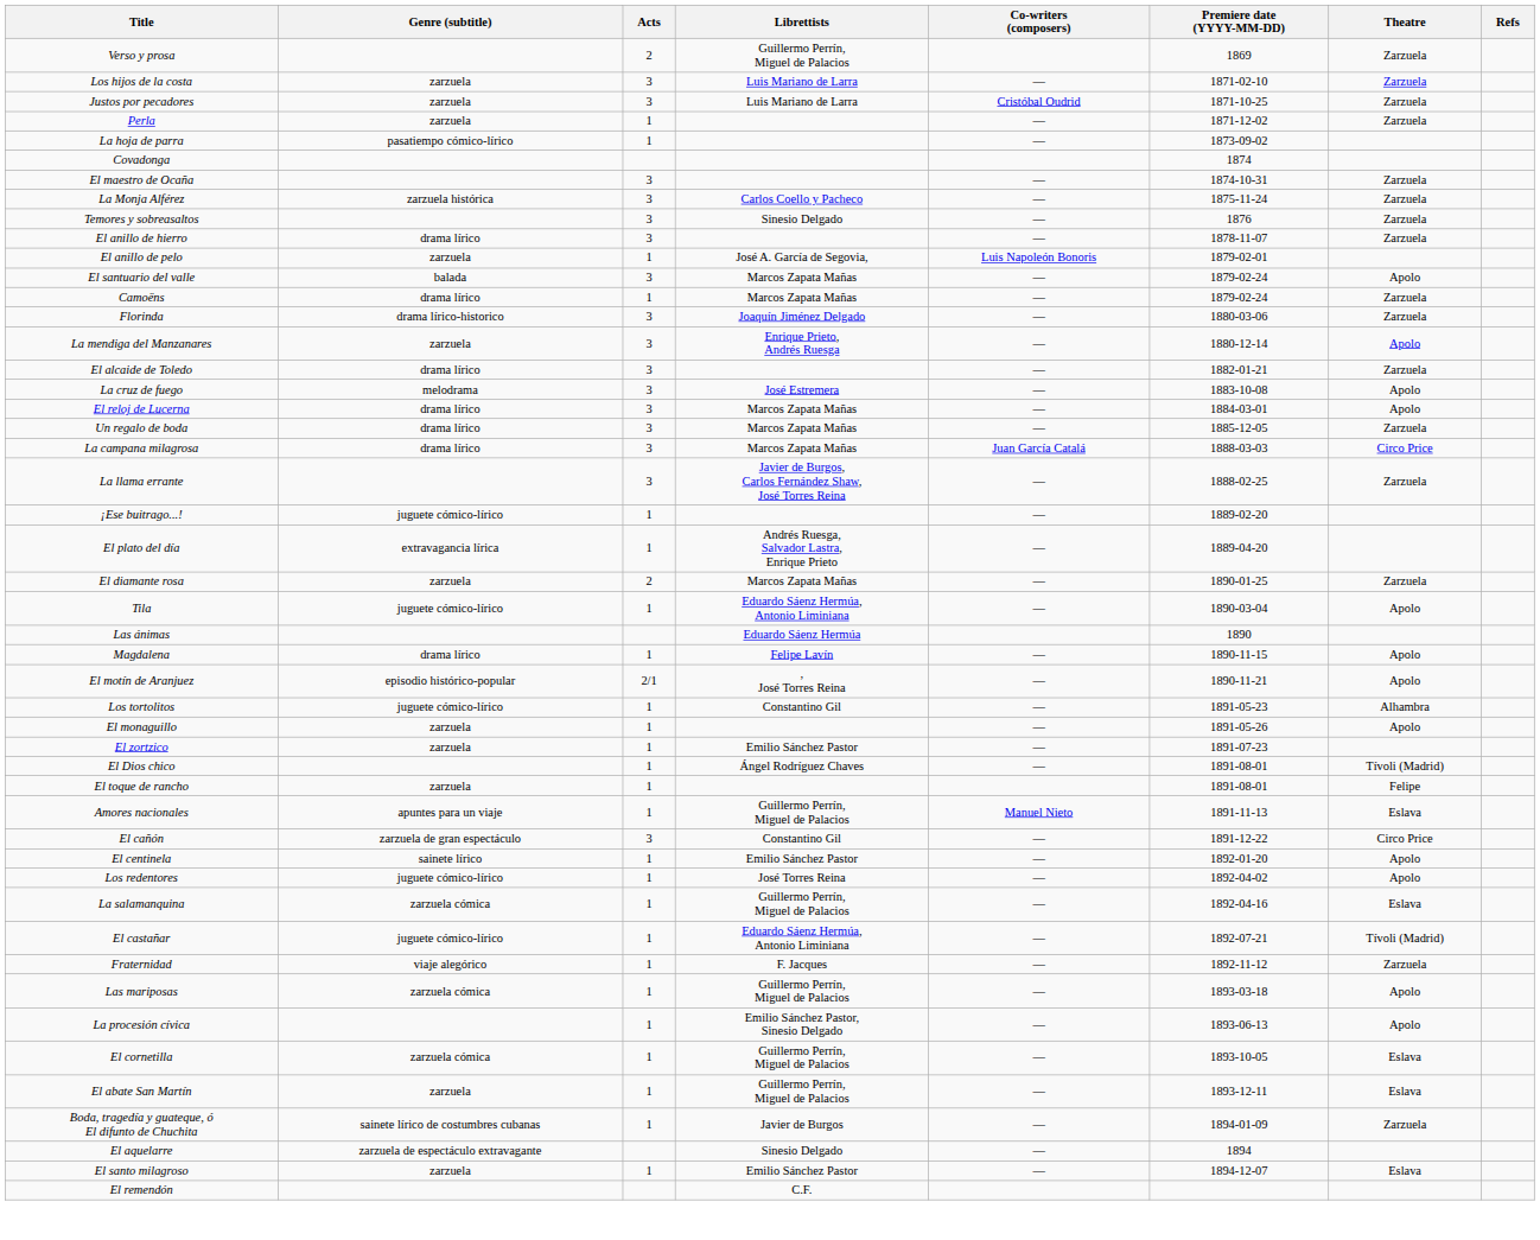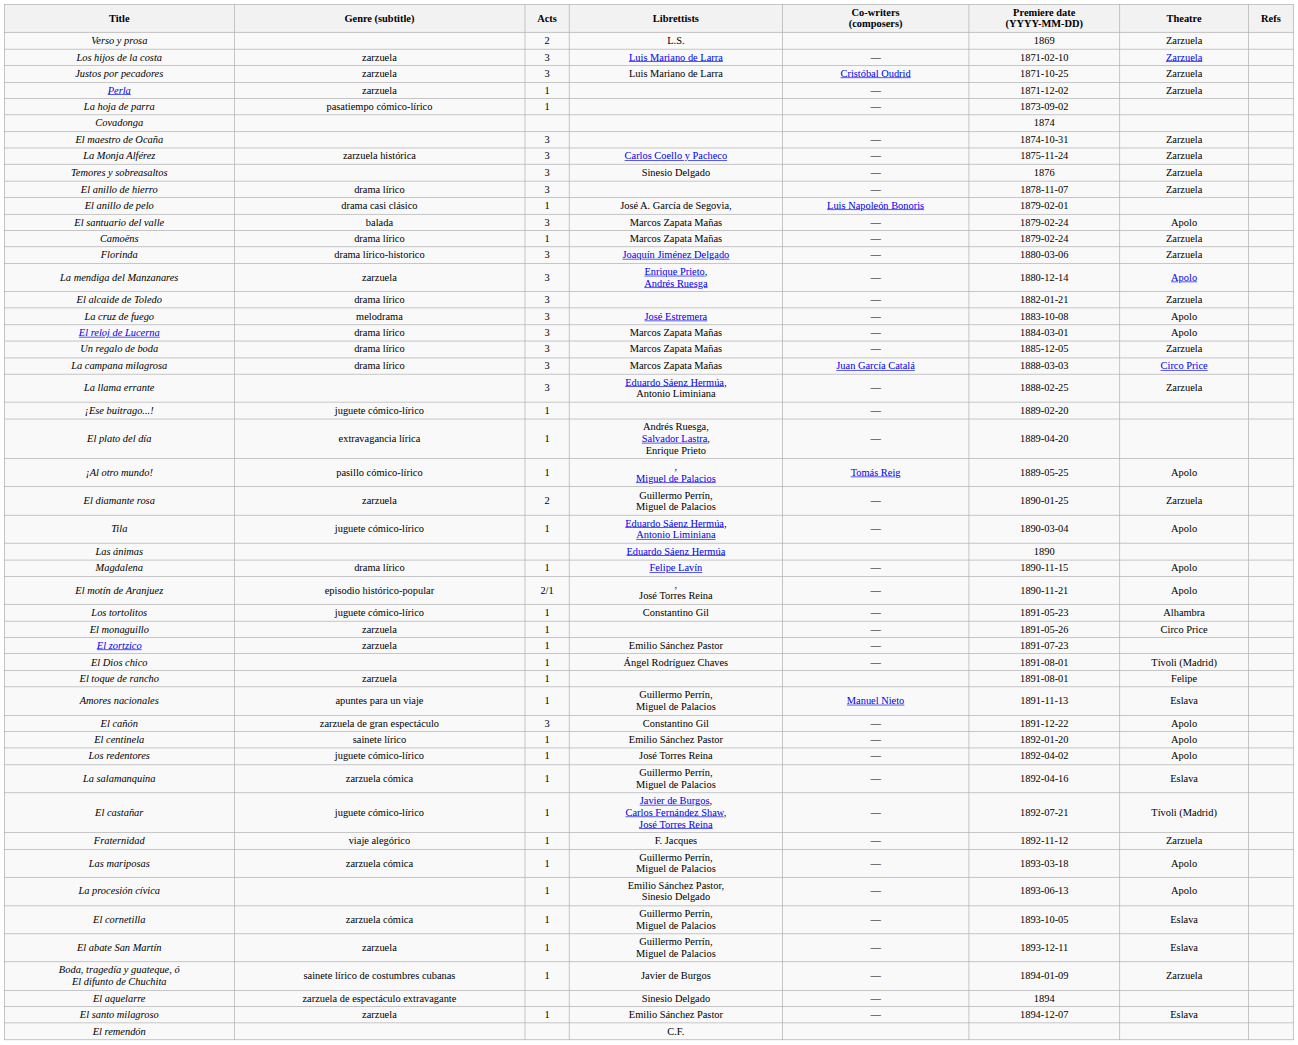 <table class="wikitable sortable" style="width:100%; text-align: center">
 <tr>
 <th>Title</th>
 <th>Genre (subtitle)</th>
 <th>Acts</th>
 <th>Librettists</th>
 <th>Co-writers<br>(composers)</th>
 <th>Premiere date<br>(YYYY-MM-DD)</th>
 <th>Theatre</th>
 <th class="unsortable">Refs</th>
 </tr>
 <tr>
 <td><em>Verso y prosa</em></td>
 <td></td>
 <td>2</td>
-<td>Guillermo Perrín,<br>Miguel de Palacios</td>
+<td>L.S.</td>
 <td></td>
 <td>1869</td>
 <td>Zarzuela</td>
 <td></td>
 </tr>
 <tr>
 <td><em>Los hijos de la costa</em></td>
 <td>zarzuela</td>
 <td>3</td>
 <td><a href='#'>Luis Mariano de Larra</a></td>
 <td>—</td>
 <td>1871-02-10</td>
 <td><a href='#'>Zarzuela</a></td>
 <td></td>
 </tr>
 <tr>
 <td><em>Justos por pecadores</em></td>
 <td>zarzuela</td>
 <td>3</td>
 <td>Luis Mariano de Larra</td>
 <td><a href='#'>Cristóbal Oudrid</a></td>
 <td>1871-10-25</td>
 <td>Zarzuela</td>
 <td></td>
 </tr>
 <tr>
 <td><em><a href='#'>Perla</a></em></td>
 <td>zarzuela</td>
 <td>1</td>
 <td></td>
 <td>—</td>
 <td>1871-12-02</td>
 <td>Zarzuela</td>
 <td></td>
 </tr>
 <tr>
 <td><em>La hoja de parra</em></td>
 <td>pasatiempo cómico-lírico</td>
 <td>1</td>
 <td></td>
 <td>—</td>
 <td>1873-09-02</td>
 <td></td>
 <td></td>
 </tr>
 <tr>
 <td><em>Covadonga</em></td>
 <td></td>
 <td></td>
 <td></td>
 <td></td>
 <td>1874</td>
 <td></td>
 </tr>
 <tr>
 <td><em>El maestro de Ocaña</em></td>
 <td></td>
 <td>3</td>
 <td></td>
 <td>—</td>
 <td>1874-10-31</td>
 <td>Zarzuela</td>
 <td></td>
 </tr>
 <tr>
 <td><em>La Monja Alférez</em></td>
 <td>zarzuela histórica</td>
 <td>3</td>
 <td><a href='#'>Carlos Coello y Pacheco</a></td>
 <td>—</td>
 <td>1875-11-24</td>
 <td>Zarzuela</td>
 <td></td>
 </tr>
 <tr>
 <td><em>Temores y sobreasaltos</em></td>
 <td></td>
 <td>3</td>
 <td>Sinesio Delgado</td>
 <td>—</td>
 <td>1876</td>
 <td>Zarzuela</td>
 <td></td>
 </tr>
 <tr>
 <td><em>El anillo de hierro</em></td>
 <td>drama lírico</td>
 <td>3</td>
 <td></td>
 <td>—</td>
 <td>1878-11-07</td>
 <td>Zarzuela</td>
 <td></td>
 </tr>
 <tr>
 <td><em>El anillo de pelo</em></td>
-<td>zarzuela</td>
+<td>drama casi clásico</td>
 <td>1</td>
 <td>José A. García de Segovia,<br></td>
 <td><a href='#'>Luis Napoleón Bonoris</a></td>
 <td>1879-02-01</td>
 <td></td>
 <td></td>
 </tr>
 <tr>
 <td><em>El santuario del valle</em></td>
 <td>balada</td>
 <td>3</td>
 <td>Marcos Zapata Mañas</td>
 <td>—</td>
 <td>1879-02-24</td>
 <td>Apolo</td>
 <td></td>
 </tr>
 <tr>
 <td><em>Camoëns</em></td>
 <td>drama lírico</td>
 <td>1</td>
 <td>Marcos Zapata Mañas</td>
 <td>—</td>
 <td>1879-02-24</td>
 <td>Zarzuela</td>
 <td></td>
 </tr>
 <tr>
 <td><em>Florinda</em></td>
 <td>drama lírico-historico</td>
 <td>3</td>
 <td><a href='#'>Joaquín Jiménez Delgado</a></td>
 <td>—</td>
 <td>1880-03-06</td>
 <td>Zarzuela</td>
 <td></td>
 </tr>
 <tr>
 <td><em>La mendiga del Manzanares</em></td>
 <td>zarzuela</td>
 <td>3</td>
 <td><a href='#'>Enrique Prieto</a>,<br><a href='#'>Andrés Ruesga</a></td>
 <td>—</td>
 <td>1880-12-14</td>
 <td><a href='#'>Apolo</a></td>
 <td></td>
 </tr>
 <tr>
 <td><em>El alcaide de Toledo</em></td>
 <td>drama lírico</td>
 <td>3</td>
 <td></td>
 <td>—</td>
 <td>1882-01-21</td>
 <td>Zarzuela</td>
 <td></td>
 </tr>
 <tr>
 <td><em>La cruz de fuego</em></td>
 <td>melodrama</td>
 <td>3</td>
 <td><a href='#'>José Estremera</a></td>
 <td>—</td>
 <td>1883-10-08</td>
 <td>Apolo</td>
 <td></td>
 </tr>
 <tr>
 <td><em><a href='#'>El reloj de Lucerna</a></em></td>
 <td>drama lírico</td>
 <td>3</td>
 <td>Marcos Zapata Mañas</td>
 <td>—</td>
 <td>1884-03-01</td>
 <td>Apolo</td>
 <td></td>
 </tr>
 <tr>
 <td><em>Un regalo de boda</em></td>
 <td>drama lírico</td>
 <td>3</td>
 <td>Marcos Zapata Mañas</td>
 <td>—</td>
 <td>1885-12-05</td>
 <td>Zarzuela</td>
 <td></td>
 </tr>
 <tr>
 <td><em>La campana milagrosa</em></td>
 <td>drama lírico</td>
 <td>3</td>
 <td>Marcos Zapata Mañas</td>
 <td><a href='#'>Juan García Catalá</a></td>
 <td>1888-03-03</td>
 <td><a href='#'>Circo Price</a></td>
 <td></td>
 </tr>
 <tr>
 <td><em>La llama errante</em></td>
 <td></td>
 <td>3</td>
-<td><a href='#'>Javier de Burgos</a>,<br><a href='#'>Carlos Fernández Shaw</a>,<br><a href='#'>José Torres Reina</a></td>
+<td><a href='#'>Eduardo Sáenz Hermúa</a>,<br>Antonio Liminiana</td>
 <td>—</td>
 <td>1888-02-25</td>
 <td>Zarzuela</td>
 <td></td>
 </tr>
 <tr>
 <td><em>¡Ese buitrago...!</em></td>
 <td>juguete cómico-lírico</td>
 <td>1</td>
 <td></td>
 <td>—</td>
 <td>1889-02-20</td>
 <td></td>
 <td></td>
 </tr>
 <tr>
 <td><em>El plato del día</em></td>
 <td>extravagancia lírica</td>
 <td>1</td>
 <td>Andrés Ruesga,<br><a href='#'>Salvador Lastra</a>,<br>Enrique Prieto</td>
 <td>—</td>
 <td>1889-04-20</td>
 <td></td>
 <td></td>
 </tr>
 <tr>
+<td><em>¡Al otro mundo!</em></td>
+<td>pasillo cómico-lírico</td>
+<td>1</td>
+<td>,<br><a href='#'>Miguel de Palacios</a></td>
+<td><a href='#'>Tomás Reig</a></td>
+<td>1889-05-25</td>
+<td>Apolo</td>
+<td></td>
+</tr>
+<tr>
 <td><em>El diamante rosa</em></td>
 <td>zarzuela</td>
 <td>2</td>
-<td>Marcos Zapata Mañas</td>
+<td>Guillermo Perrín,<br>Miguel de Palacios</td>
 <td>—</td>
 <td>1890-01-25</td>
 <td>Zarzuela</td>
 <td></td>
 </tr>
 <tr>
 <td><em>Tila</em></td>
 <td>juguete cómico-lírico</td>
 <td>1</td>
 <td><a href='#'>Eduardo Sáenz Hermúa</a>,<br><a href='#'>Antonio Liminiana</a></td>
 <td>—</td>
 <td>1890-03-04</td>
 <td>Apolo</td>
 <td></td>
 </tr>
 <tr>
 <td><em>Las ánimas</em></td>
 <td></td>
 <td></td>
 <td><a href='#'>Eduardo Sáenz Hermúa</a></td>
 <td></td>
 <td>1890</td>
 <td></td>
 <td></td>
 </tr>
 <tr>
 <td><em>Magdalena</em></td>
 <td>drama lírico</td>
 <td>1</td>
 <td><a href='#'>Felipe Lavín</a></td>
 <td>—</td>
 <td>1890-11-15</td>
 <td>Apolo</td>
 <td></td>
 </tr>
 <tr>
 <td><em>El motín de Aranjuez</em></td>
 <td>episodio histórico-popular</td>
 <td>2/1</td>
 <td>,<br>José Torres Reina</td>
 <td>—</td>
 <td>1890-11-21</td>
 <td>Apolo</td>
 <td></td>
 </tr>
 <tr>
 <td><em>Los tortolitos</em></td>
 <td>juguete cómico-lírico</td>
 <td>1</td>
 <td>Constantino Gil</td>
 <td>—</td>
 <td>1891-05-23</td>
 <td>Alhambra</td>
 <td></td>
 </tr>
 <tr>
 <td><em>El monaguillo</em></td>
 <td>zarzuela</td>
 <td>1</td>
 <td></td>
 <td>—</td>
 <td>1891-05-26</td>
-<td>Apolo</td>
+<td>Circo Price</td>
 <td></td>
 </tr>
 <tr>
 <td><em><a href='#'>El zortzico</a></em></td>
 <td>zarzuela</td>
 <td>1</td>
 <td>Emilio Sánchez Pastor</td>
 <td>—</td>
 <td>1891-07-23</td>
 <td></td>
 <td></td>
 </tr>
 <tr>
 <td><em>El Dios chico</em></td>
 <td></td>
 <td>1</td>
 <td>Ángel Rodríguez Chaves</td>
 <td>—</td>
 <td>1891-08-01</td>
 <td>Tívoli (Madrid)</td>
 <td></td>
 </tr>
 <tr>
 <td><em>El toque de rancho</em></td>
 <td>zarzuela</td>
 <td>1</td>
 <td></td>
 <td></td>
 <td>1891-08-01</td>
 <td>Felipe</td>
 <td></td>
 </tr>
 <tr>
 <td><em>Amores nacionales</em></td>
 <td>apuntes para un viaje</td>
 <td>1</td>
 <td>Guillermo Perrín,<br>Miguel de Palacios</td>
 <td><a href='#'>Manuel Nieto</a></td>
 <td>1891-11-13</td>
 <td>Eslava</td>
 <td></td>
 </tr>
 <tr>
 <td><em>El cañón</em></td>
 <td>zarzuela de gran espectáculo</td>
 <td>3</td>
 <td>Constantino Gil</td>
 <td>—</td>
 <td>1891-12-22</td>
-<td>Circo Price</td>
+<td>Apolo</td>
 <td></td>
 </tr>
 <tr>
 <td><em>El centinela</em></td>
 <td>sainete lírico</td>
 <td>1</td>
 <td>Emilio Sánchez Pastor</td>
 <td>—</td>
 <td>1892-01-20</td>
 <td>Apolo</td>
 <td></td>
 </tr>
 <tr>
 <td><em> Los redentores</em></td>
 <td>juguete cómico-lírico</td>
 <td>1</td>
 <td>José Torres Reina</td>
 <td>—</td>
 <td>1892-04-02</td>
 <td>Apolo</td>
 <td></td>
 </tr>
 <tr>
 <td><em>La salamanquina</em></td>
 <td>zarzuela cómica</td>
 <td>1</td>
 <td>Guillermo Perrín,<br>Miguel de Palacios</td>
 <td>—</td>
 <td>1892-04-16</td>
 <td>Eslava</td>
 <td></td>
 </tr>
 <tr>
 <td><em>El castañar</em></td>
 <td>juguete cómico-lírico</td>
 <td>1</td>
-<td><a href='#'>Eduardo Sáenz Hermúa</a>,<br>Antonio Liminiana</td>
+<td><a href='#'>Javier de Burgos</a>,<br><a href='#'>Carlos Fernández Shaw</a>,<br><a href='#'>José Torres Reina</a></td>
 <td>—</td>
 <td>1892-07-21</td>
 <td>Tívoli (Madrid)</td>
 <td></td>
 </tr>
 <tr>
 <td><em>Fraternidad</em></td>
 <td>viaje alegórico</td>
 <td>1</td>
 <td>F. Jacques</td>
 <td>—</td>
 <td>1892-11-12</td>
 <td>Zarzuela</td>
 <td></td>
 </tr>
 <tr>
 <td><em>Las mariposas</em></td>
 <td>zarzuela cómica</td>
 <td>1</td>
 <td>Guillermo Perrín,<br>Miguel de Palacios</td>
 <td>—</td>
 <td>1893-03-18</td>
 <td>Apolo</td>
 <td></td>
 </tr>
 <tr>
 <td><em>La procesión cívica</em></td>
 <td></td>
 <td>1</td>
 <td>Emilio Sánchez Pastor,<br>Sinesio Delgado</td>
 <td>—</td>
 <td>1893-06-13</td>
 <td>Apolo</td>
 <td></td>
 </tr>
 <tr>
 <td><em>El cornetilla</em></td>
 <td>zarzuela cómica</td>
 <td>1</td>
 <td>Guillermo Perrín,<br>Miguel de Palacios</td>
 <td>—</td>
 <td>1893-10-05</td>
 <td>Eslava</td>
 <td></td>
 </tr>
 <tr>
 <td><em>El abate San Martín</em></td>
 <td>zarzuela</td>
 <td>1</td>
 <td>Guillermo Perrín,<br>Miguel de Palacios</td>
 <td>—</td>
 <td>1893-12-11</td>
 <td>Eslava</td>
 <td></td>
 </tr>
 <tr>
 <td><em>Boda, tragedía y guateque, ó<br>El difunto de Chuchita</em></td>
 <td>sainete lírico de costumbres cubanas</td>
 <td>1</td>
 <td>Javier de Burgos</td>
 <td>—</td>
 <td>1894-01-09</td>
 <td>Zarzuela</td>
 <td></td>
 </tr>
 <tr>
 <td><em>El aquelarre</em></td>
 <td>zarzuela de espectáculo extravagante</td>
 <td></td>
 <td>Sinesio Delgado</td>
 <td>—</td>
 <td>1894</td>
 <td></td>
 <td></td>
 </tr>
 <tr>
 <td><em>El santo milagroso</em></td>
 <td>zarzuela</td>
 <td>1</td>
 <td>Emilio Sánchez Pastor</td>
 <td>—</td>
 <td>1894-12-07</td>
 <td>Eslava</td>
 <td></td>
 </tr>
 <tr>
 <td><em>El remendón</em></td>
 <td></td>
 <td></td>
 <td>C.F.</td>
 <td></td>
 <td></td>
 <td></td>
 <td></td>
 </tr>
 </table>
